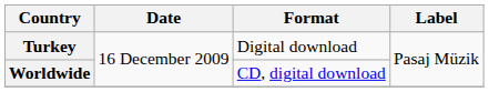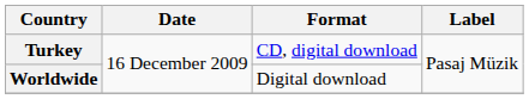 <table class="wikitable plainrowheaders">
 <tr>
 <th scope="col">Country</th>
 <th scope="col">Date</th>
 <th scope="col">Format</th>
 <th scope="col">Label</th>
 </tr>
 <tr>
 <th scope="row">Turkey</th>
 <td rowspan="2">16 December 2009</td>
-<td>Digital download</td>
+<td><a href='#'>CD</a>, <a href='#'>digital download</a></td>
 <td rowspan="2">Pasaj Müzik</td>
 </tr>
 <tr>
 <th scope="row">Worldwide</th>
-<td><a href='#'>CD</a>, <a href='#'>digital download</a></td>
+<td>Digital download</td>
 </tr>
 <tr>
 </tr>
 </table>
